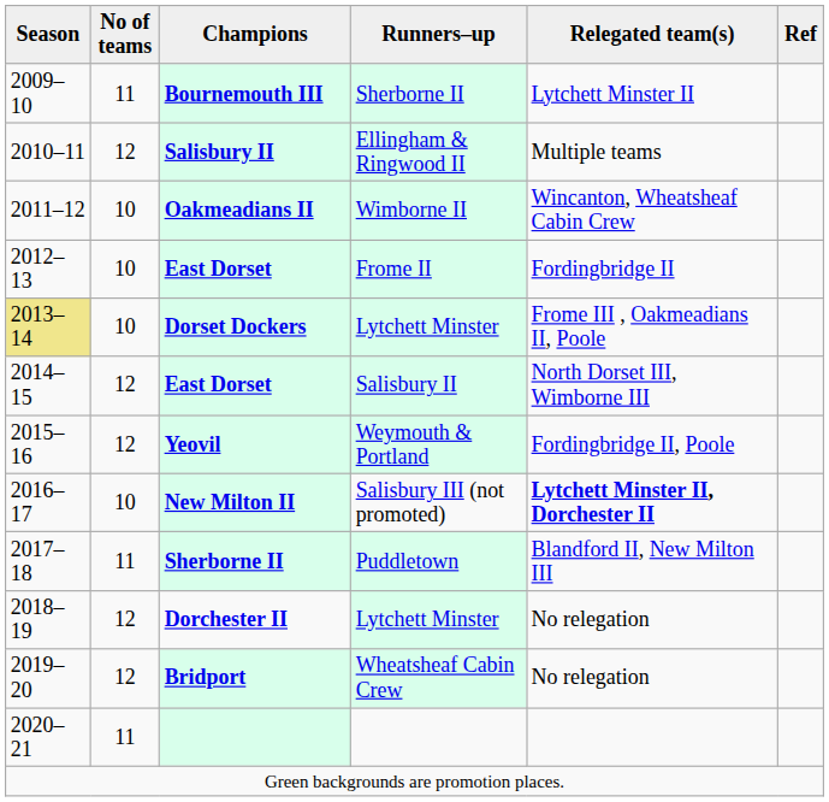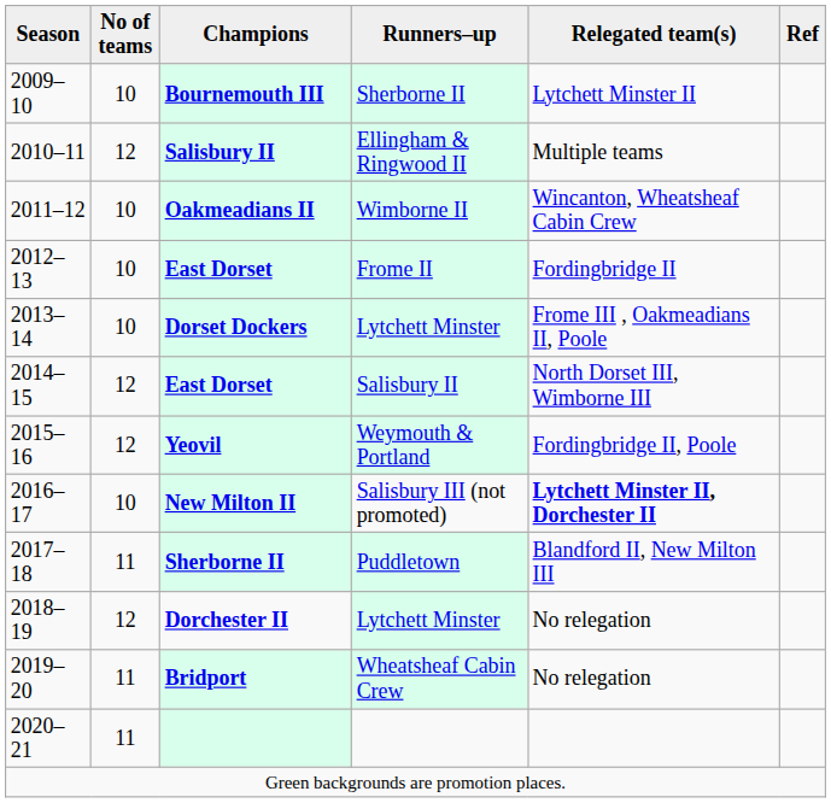 <table class="wikitable" style="text-align: left;">
 <tr>
 <th style="background:#efefef; width:70px;">Season</th>
 <th style="background:#efefef; width:50px;">No of teams</th>
 <th style="background:#efefef; width:200px;">Champions</th>
 <th style="background:#efefef; width:200px;">Runners–up</th>
 <th style="background:#efefef; width:325px;">Relegated team(s)</th>
 <th style="background:#efefef; width:30px;">Ref</th>
 </tr>
 <tr align="left">
 <td>2009–10</td>
-<td style="text-align: center;">11</td>
+<td style="text-align: center;">10</td>
 <td style="background:#d8ffeb;"><strong><a href='#'>Bournemouth III</a></strong></td>
 <td style="background:#d8ffeb;"><a href='#'>Sherborne II</a></td>
 <td><a href='#'>Lytchett Minster II</a></td>
 <td></td>
 </tr>
 <tr>
 <td>2010–11</td>
 <td style="text-align: center;">12</td>
 <td style="background:#d8ffeb;"><strong><a href='#'>Salisbury II</a></strong></td>
 <td style="background:#d8ffeb;"><a href='#'>Ellingham & Ringwood II</a></td>
 <td>Multiple teams</td>
 <td></td>
 </tr>
 <tr>
 <td>2011–12</td>
 <td style="text-align: center;">10</td>
 <td style="background:#d8ffeb;"><strong><a href='#'>Oakmeadians II</a></strong></td>
 <td style="background:#d8ffeb;"><a href='#'>Wimborne II</a></td>
 <td><a href='#'>Wincanton</a>, <a href='#'>Wheatsheaf Cabin Crew</a></td>
 <td></td>
 </tr>
 <tr>
 <td>2012–13</td>
 <td style="text-align: center;">10</td>
 <td style="background:#d8ffeb;"><strong><a href='#'>East Dorset</a></strong></td>
 <td style="background:#d8ffeb;"><a href='#'>Frome II</a></td>
 <td><a href='#'>Fordingbridge II</a></td>
 <td></td>
 </tr>
 <tr>
-<td style="background: khaki;">2013–14</td>
+<td>2013–14</td>
 <td style="text-align: center;">10</td>
 <td style="background:#d8ffeb;"><strong><a href='#'>Dorset Dockers</a></strong></td>
 <td style="background:#d8ffeb;"><a href='#'>Lytchett Minster</a></td>
 <td><a href='#'>Frome III</a> , <a href='#'>Oakmeadians II</a>, <a href='#'>Poole</a></td>
 <td></td>
 </tr>
 <tr>
 <td>2014–15</td>
 <td style="text-align: center;">12</td>
 <td style="background:#d8ffeb;"><strong><a href='#'>East Dorset</a></strong></td>
 <td style="background:#d8ffeb;"><a href='#'>Salisbury II</a></td>
 <td><a href='#'>North Dorset III</a>, <a href='#'>Wimborne III</a></td>
 <td></td>
 </tr>
 <tr>
 <td>2015–16</td>
 <td style="text-align: center;">12</td>
 <td style="background:#d8ffeb;"><strong><a href='#'>Yeovil</a></strong></td>
 <td style="background:#d8ffeb;"><a href='#'>Weymouth & Portland</a></td>
 <td><a href='#'>Fordingbridge II</a>, <a href='#'>Poole</a></td>
 <td></td>
 </tr>
 <tr>
 <td>2016–17</td>
 <td style="text-align: center;">10</td>
 <td style="background:#d8ffeb;"><strong><a href='#'>New Milton II</a></strong></td>
 <td><a href='#'>Salisbury III</a> (not promoted)</td>
 <td><strong><a href='#'>Lytchett Minster II</a>, <a href='#'>Dorchester II</a></strong></td>
 <td></td>
 </tr>
 <tr>
 <td>2017–18</td>
 <td style="text-align: center;">11</td>
 <td style="background:#d8ffeb;"><strong><a href='#'>Sherborne II</a></strong></td>
 <td style="background:#d8ffeb;"><a href='#'>Puddletown</a></td>
 <td><a href='#'>Blandford II</a>, <a href='#'>New Milton III</a></td>
 <td></td>
 </tr>
 <tr>
 <td>2018–19</td>
 <td style="text-align: center;">12</td>
 <td><strong><a href='#'>Dorchester II</a></strong></td>
 <td style="background:#d8ffeb;"><a href='#'>Lytchett Minster</a></td>
 <td>No relegation</td>
 <td></td>
 </tr>
 <tr>
 <td>2019–20</td>
-<td style="text-align: center;">12</td>
+<td style="text-align: center;">11</td>
 <td style="background:#d8ffeb;"><strong><a href='#'>Bridport</a></strong></td>
 <td style="background:#d8ffeb;"><a href='#'>Wheatsheaf Cabin Crew</a></td>
 <td>No relegation</td>
 <td></td>
 </tr>
 <tr>
 <td>2020–21</td>
 <td style="text-align: center;">11</td>
 <td style="background:#d8ffeb;"></td>
 <td></td>
 <td></td>
 <td></td>
 </tr>
 <tr>
 <td colspan="6" style="border:0; font-size:smaller; text-align:center;">Green backgrounds are promotion places.</td>
 </tr>
 </table>
